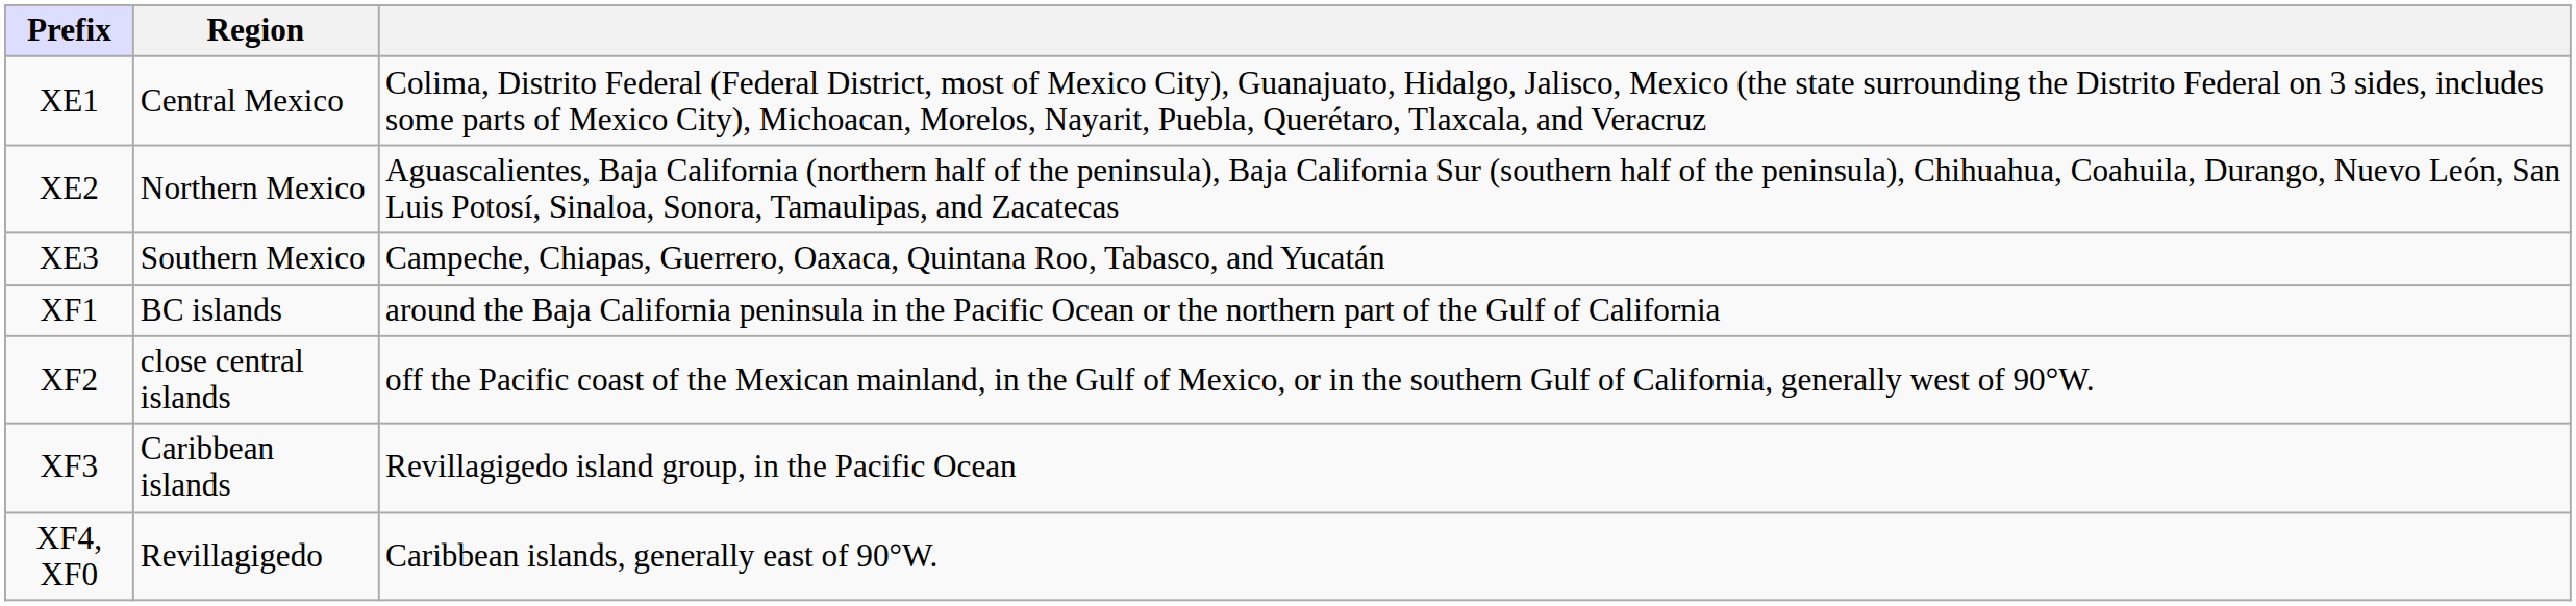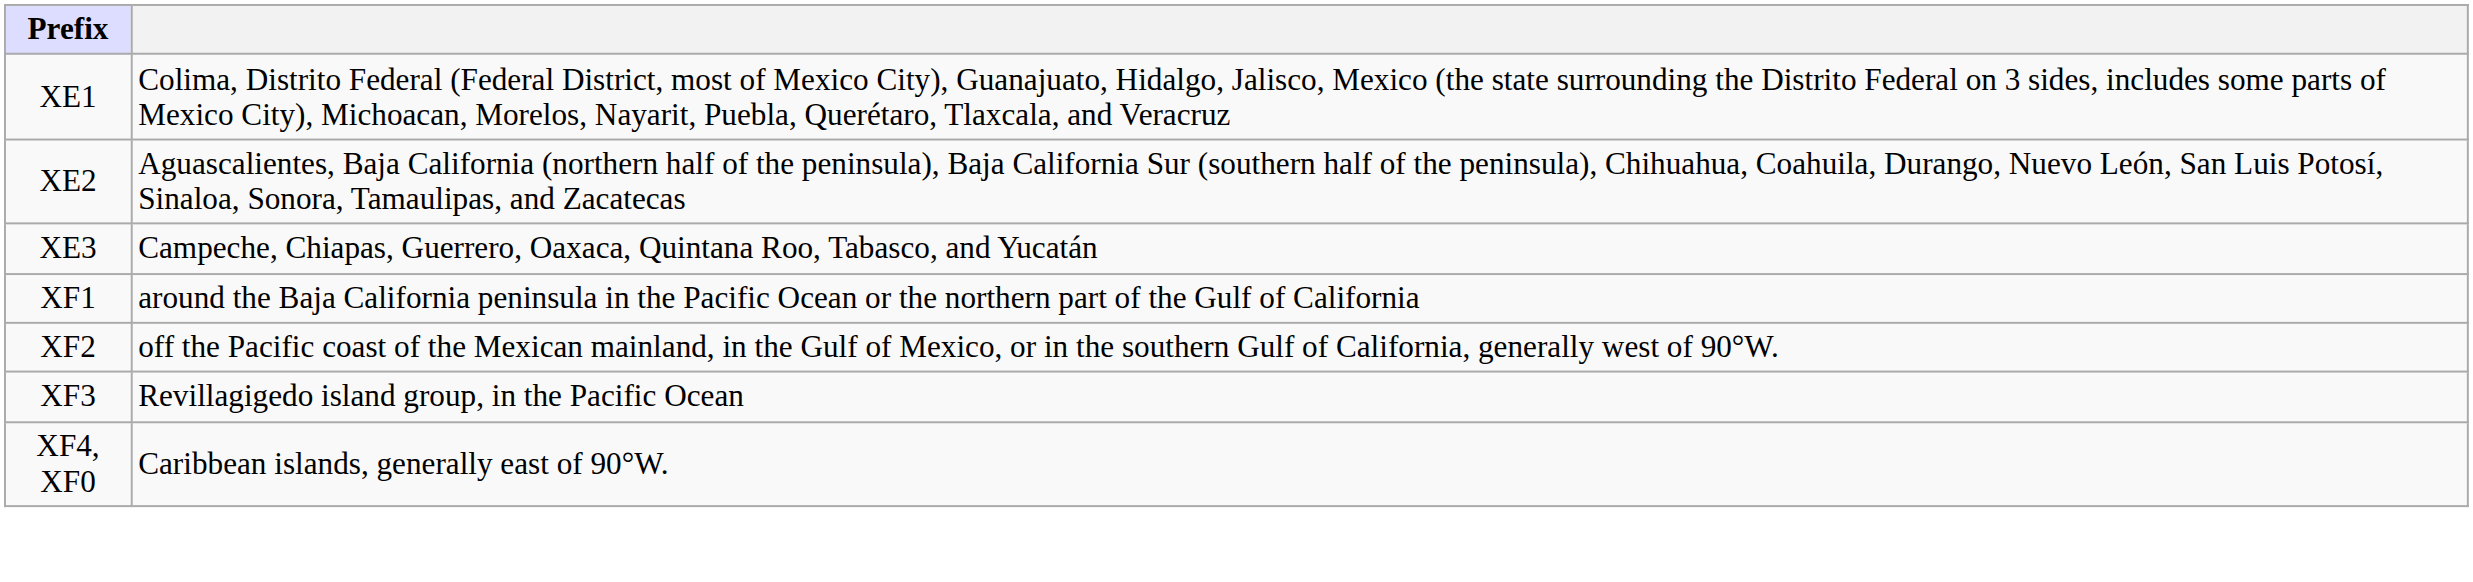 <table class=wikitable style="margin: 1em auto 1em auto;">
 <tr>
 <th style="background: #ddddff;">Prefix</th>
-<th>Region</th>
 <th></th>
 </tr>
 <tr>
 <td align="center">XE1</td>
-<td>Central Mexico</td>
 <td>Colima, Distrito Federal (Federal District, most of Mexico City), Guanajuato, Hidalgo, Jalisco, Mexico (the state surrounding the Distrito Federal on 3 sides, includes some parts of Mexico City), Michoacan, Morelos, Nayarit, Puebla, Querétaro, Tlaxcala, and Veracruz</td>
 </tr>
 <tr>
 <td align="center">XE2</td>
-<td>Northern Mexico</td>
 <td>Aguascalientes, Baja California (northern half of the peninsula), Baja California Sur (southern half of the peninsula), Chihuahua, Coahuila, Durango, Nuevo León, San Luis Potosí, Sinaloa, Sonora, Tamaulipas, and Zacatecas</td>
 </tr>
 <tr>
 <td align="center">XE3</td>
-<td>Southern Mexico</td>
 <td>Campeche, Chiapas, Guerrero, Oaxaca, Quintana Roo, Tabasco, and Yucatán</td>
 </tr>
 <tr>
 <td align="center">XF1</td>
-<td>BC islands</td>
 <td>around the Baja California peninsula in the Pacific Ocean or the northern part of the Gulf of California</td>
 </tr>
 <tr>
 <td align="center">XF2</td>
-<td>close central islands</td>
 <td>off the Pacific coast of the Mexican mainland, in the Gulf of Mexico, or in the southern Gulf of California, generally west of 90°W.</td>
 </tr>
 <tr>
 <td align="center">XF3</td>
-<td>Caribbean islands</td>
 <td>Revillagigedo island group, in the Pacific Ocean</td>
 </tr>
 <tr>
 <td align="center">XF4, XF0</td>
-<td>Revillagigedo</td>
 <td>Caribbean islands, generally east of 90°W.</td>
 </tr>
 </table>
